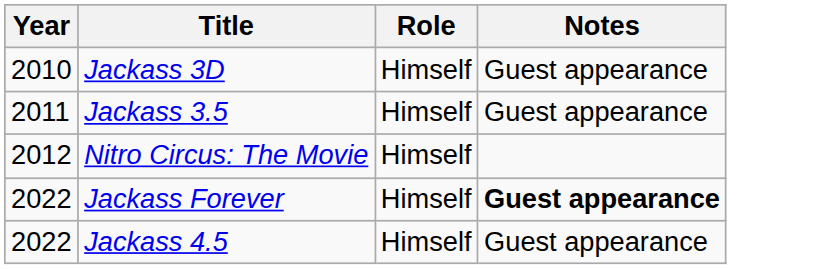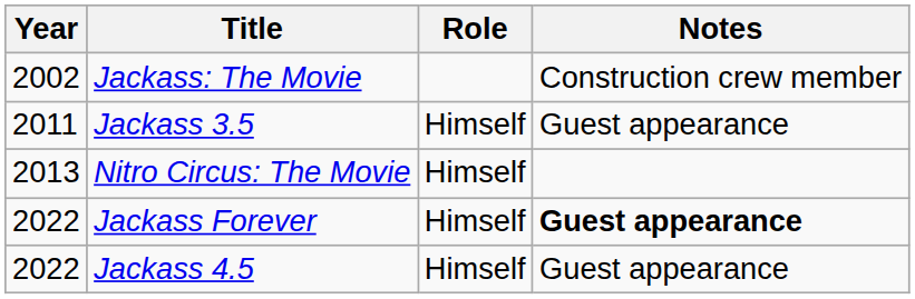 <table class="wikitable sortable">
 <tr>
 <th>Year</th>
 <th>Title</th>
 <th>Role</th>
 <th class="unsortable">Notes</th>
 </tr>
 <tr>
-<td>2010</td>
-<td><em><a href='#'>Jackass 3D</a></em></td>
-<td>Himself</td>
-<td>Guest appearance</td>
+<td>2002</td>
+<td><em><a href='#'>Jackass: The Movie</a></em></td>
+<td></td>
+<td>Construction crew member</td>
 </tr>
 <tr>
 <td>2011</td>
 <td><em><a href='#'>Jackass 3.5</a></em></td>
 <td>Himself</td>
 <td>Guest appearance</td>
 </tr>
 <tr>
-<td>2012</td>
+<td>2013</td>
 <td><em><a href='#'>Nitro Circus: The Movie</a></em></td>
 <td>Himself</td>
 <td></td>
 </tr>
 <tr>
 <td>2022</td>
 <td><em><a href='#'>Jackass Forever</a></em></td>
 <td>Himself</td>
 <td><strong>Guest appearance</strong></td>
 </tr>
 <tr>
 <td>2022</td>
 <td><em><a href='#'>Jackass 4.5</a></em></td>
 <td>Himself</td>
 <td>Guest appearance</td>
 </tr>
 </table>
